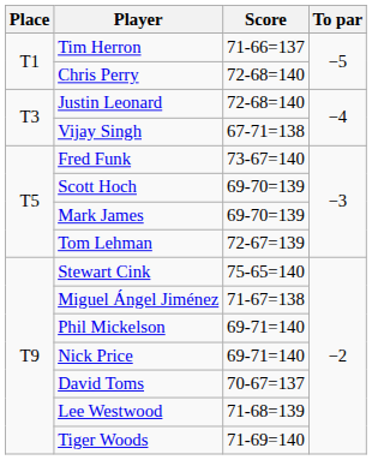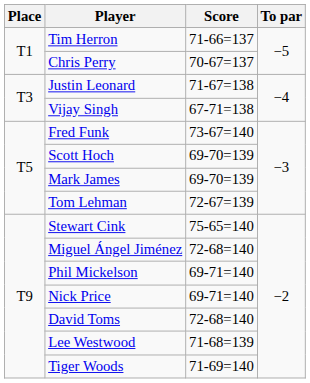 <table class="wikitable">
 <tr>
 <th>Place</th>
 <th>Player</th>
 <th>Score</th>
 <th>To par</th>
 </tr>
 <tr>
 <td rowspan="2" align=center>T1</td>
 <td> <a href='#'>Tim Herron</a></td>
 <td align=center>71-66=137</td>
 <td rowspan="2" align=center>−5</td>
 </tr>
 <tr>
 <td> <a href='#'>Chris Perry</a></td>
-<td align=center>72-68=140</td>
+<td align=center>70-67=137</td>
 </tr>
 <tr>
 <td rowspan="2" align=center>T3</td>
 <td> <a href='#'>Justin Leonard</a></td>
-<td align=center>72-68=140</td>
+<td align=center>71-67=138</td>
 <td rowspan="2" align=center>−4</td>
 </tr>
 <tr>
 <td> <a href='#'>Vijay Singh</a></td>
 <td align=center>67-71=138</td>
 </tr>
 <tr>
 <td rowspan="4" align=center>T5</td>
 <td> <a href='#'>Fred Funk</a></td>
 <td align=center>73-67=140</td>
 <td rowspan="4" align=center>−3</td>
 </tr>
 <tr>
 <td> <a href='#'>Scott Hoch</a></td>
 <td align=center>69-70=139</td>
 </tr>
 <tr>
 <td> <a href='#'>Mark James</a></td>
 <td align=center>69-70=139</td>
 </tr>
 <tr>
 <td> <a href='#'>Tom Lehman</a></td>
 <td align=center>72-67=139</td>
 </tr>
 <tr>
 <td rowspan="7" align=center>T9</td>
 <td> <a href='#'>Stewart Cink</a></td>
 <td align=center>75-65=140</td>
 <td rowspan="7" align=center>−2</td>
 </tr>
 <tr>
 <td> <a href='#'>Miguel Ángel Jiménez</a></td>
-<td align=center>71-67=138</td>
+<td align=center>72-68=140</td>
 </tr>
 <tr>
 <td> <a href='#'>Phil Mickelson</a></td>
 <td align=center>69-71=140</td>
 </tr>
 <tr>
 <td> <a href='#'>Nick Price</a></td>
 <td align=center>69-71=140</td>
 </tr>
 <tr>
 <td> <a href='#'>David Toms</a></td>
-<td align=center>70-67=137</td>
+<td align=center>72-68=140</td>
 </tr>
 <tr>
 <td> <a href='#'>Lee Westwood</a></td>
 <td align=center>71-68=139</td>
 </tr>
 <tr>
 <td> <a href='#'>Tiger Woods</a></td>
 <td align=center>71-69=140</td>
 </tr>
 </table>
